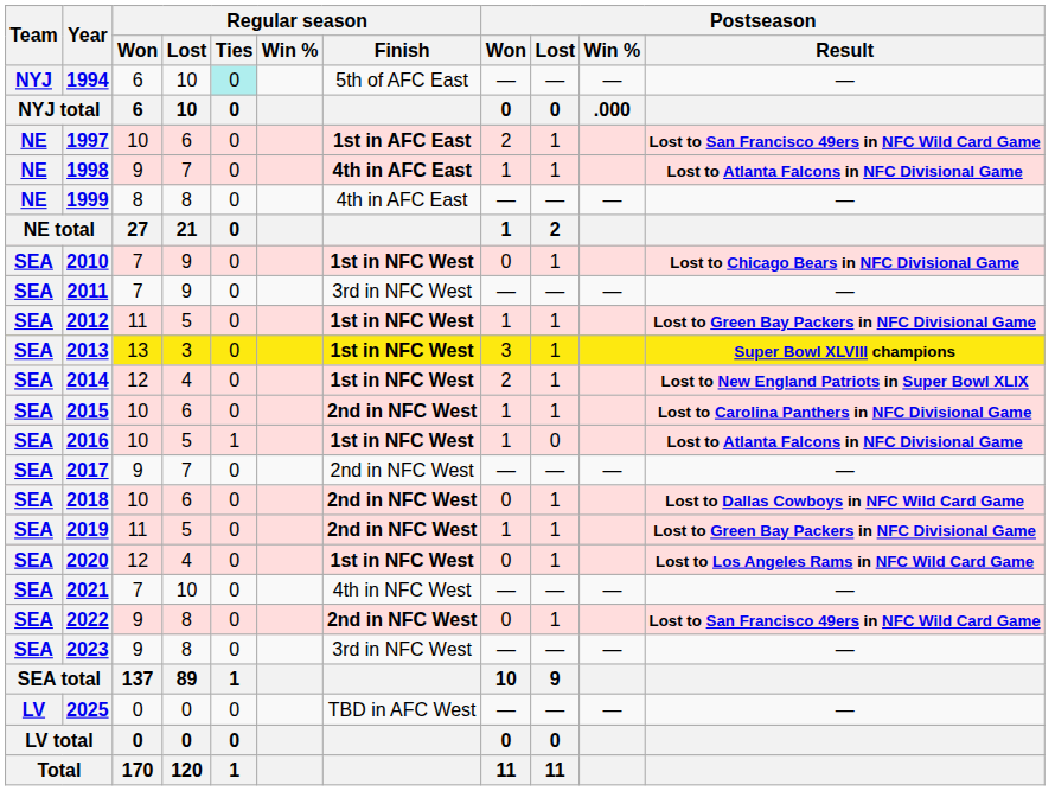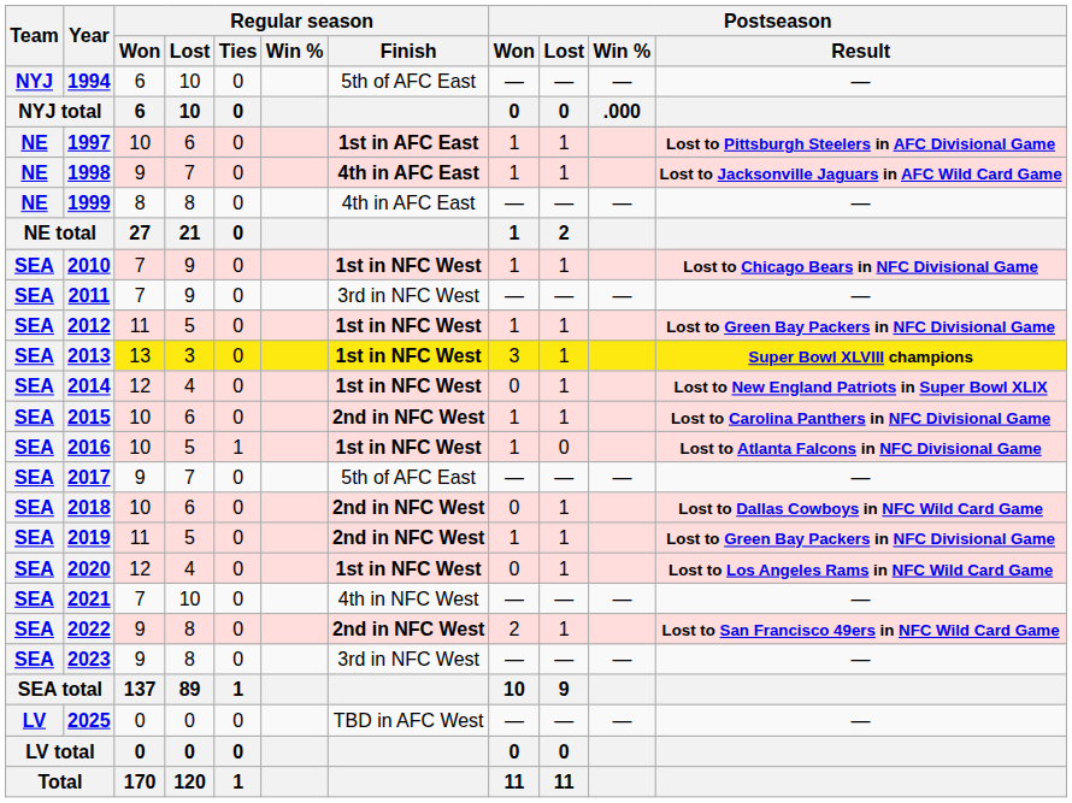 <table class="wikitable" style="font-size: 95%; text-align:center;">
 <tr>
 <th rowspan="2">Team</th>
 <th rowspan="2">Year</th>
 <th colspan="5">Regular season</th>
 <th colspan="4">Postseason</th>
 </tr>
 <tr>
 <th>Won</th>
 <th>Lost</th>
 <th>Ties</th>
 <th>Win %</th>
 <th>Finish</th>
 <th>Won</th>
 <th>Lost</th>
 <th>Win %</th>
 <th>Result</th>
 </tr>
 <tr>
 <th><a href='#'>NYJ</a></th>
 <th><a href='#'>1994</a></th>
 <td>6</td>
 <td>10</td>
-<td style="background: paleturquoise;">0</td>
+<td>0</td>
 <td></td>
 <td>5th of AFC East</td>
 <td>—</td>
 <td>—</td>
 <td>—</td>
 <td>—</td>
 </tr>
 <tr>
 <th colspan="2">NYJ total</th>
 <th>6</th>
 <th>10</th>
 <th>0</th>
 <th></th>
 <th></th>
 <th>0</th>
 <th>0</th>
 <th>.000</th>
 <th></th>
 </tr>
 <tr style="background:#fdd">
 <th><a href='#'>NE</a></th>
 <th><a href='#'>1997</a></th>
 <td>10</td>
 <td>6</td>
 <td>0</td>
 <td></td>
 <td><strong>1st in AFC East</strong></td>
-<td>2</td>
+<td>1</td>
 <td>1</td>
 <td></td>
-<td><small><strong>Lost to <a href='#'>San Francisco 49ers</a> in <a href='#'>NFC Wild Card Game</a></strong></small></td>
+<td><small><strong>Lost to <a href='#'>Pittsburgh Steelers</a> in <a href='#'>AFC Divisional Game</a></strong></small></td>
 </tr>
 <tr style="background:#fdd">
 <th><a href='#'>NE</a></th>
 <th><a href='#'>1998</a></th>
 <td>9</td>
 <td>7</td>
 <td>0</td>
 <td></td>
 <td><strong>4th in AFC East</strong></td>
 <td>1</td>
 <td>1</td>
 <td></td>
-<td><small><strong>Lost to <a href='#'>Atlanta Falcons</a> in <a href='#'>NFC Divisional Game</a></strong></small></td>
+<td><small><strong>Lost to <a href='#'>Jacksonville Jaguars</a> in <a href='#'>AFC Wild Card Game</a></strong></small></td>
 </tr>
 <tr>
 <th><a href='#'>NE</a></th>
 <th><a href='#'>1999</a></th>
 <td>8</td>
 <td>8</td>
 <td>0</td>
 <td></td>
 <td>4th in AFC East</td>
 <td>—</td>
 <td>—</td>
 <td>—</td>
 <td>—</td>
 </tr>
 <tr>
 <th colspan="2">NE total</th>
 <th>27</th>
 <th>21</th>
 <th>0</th>
 <th></th>
 <th></th>
 <th>1</th>
 <th>2</th>
 <th></th>
 <th></th>
 </tr>
 <tr style="background:#fdd">
 <th><a href='#'>SEA</a></th>
 <th><a href='#'>2010</a></th>
 <td>7</td>
 <td>9</td>
 <td>0</td>
 <td></td>
 <td><strong>1st in NFC West</strong></td>
-<td>0</td>
+<td>1</td>
 <td>1</td>
 <td></td>
 <td><small><strong>Lost to <a href='#'>Chicago Bears</a> in <a href='#'>NFC Divisional Game</a></strong></small></td>
 </tr>
 <tr>
 <th><a href='#'>SEA</a></th>
 <th><a href='#'>2011</a></th>
 <td>7</td>
 <td>9</td>
 <td>0</td>
 <td></td>
 <td>3rd in NFC West</td>
 <td>—</td>
 <td>—</td>
 <td>—</td>
 <td>—</td>
 </tr>
 <tr style="background:#fdd">
 <th><a href='#'>SEA</a></th>
 <th><a href='#'>2012</a></th>
 <td>11</td>
 <td>5</td>
 <td>0</td>
 <td></td>
 <td><strong>1st in NFC West</strong></td>
 <td>1</td>
 <td>1</td>
 <td></td>
 <td><small><strong>Lost to <a href='#'>Green Bay Packers</a> in <a href='#'>NFC Divisional Game</a></strong></small></td>
 </tr>
 <tr style="background:#FDE910">
 <th><a href='#'>SEA</a></th>
 <th><a href='#'>2013</a></th>
 <td>13</td>
 <td>3</td>
 <td>0</td>
 <td></td>
 <td><strong>1st in NFC West</strong></td>
 <td>3</td>
 <td>1</td>
 <td></td>
 <td><small><strong><a href='#'>Super Bowl XLVIII</a> champions</strong></small></td>
 </tr>
 <tr style="background:#fdd">
 <th><a href='#'>SEA</a></th>
 <th><a href='#'>2014</a></th>
 <td>12</td>
 <td>4</td>
 <td>0</td>
 <td></td>
 <td><strong>1st in NFC West</strong></td>
-<td>2</td>
+<td>0</td>
 <td>1</td>
 <td></td>
 <td><small><strong>Lost to <a href='#'>New England Patriots</a> in <a href='#'>Super Bowl XLIX</a></strong></small></td>
 </tr>
 <tr style="background:#fdd">
 <th><a href='#'>SEA</a></th>
 <th><a href='#'>2015</a></th>
 <td>10</td>
 <td>6</td>
 <td>0</td>
 <td></td>
 <td><strong>2nd in NFC West</strong></td>
 <td>1</td>
 <td>1</td>
 <td></td>
 <td><small><strong>Lost to <a href='#'>Carolina Panthers</a> in <a href='#'>NFC Divisional Game</a></strong></small></td>
 </tr>
 <tr style="background:#fdd">
 <th><a href='#'>SEA</a></th>
 <th><a href='#'>2016</a></th>
 <td>10</td>
 <td>5</td>
 <td>1</td>
 <td></td>
 <td><strong>1st in NFC West</strong></td>
 <td>1</td>
 <td>0</td>
 <td></td>
 <td><small><strong>Lost to <a href='#'>Atlanta Falcons</a> in <a href='#'>NFC Divisional Game</a></strong></small></td>
 </tr>
 <tr>
 <th><a href='#'>SEA</a></th>
 <th><a href='#'>2017</a></th>
 <td>9</td>
 <td>7</td>
 <td>0</td>
 <td></td>
-<td>2nd in NFC West</td>
+<td>5th of AFC East</td>
 <td>—</td>
 <td>—</td>
 <td>—</td>
 <td>—</td>
 </tr>
 <tr style="background:#fdd">
 <th><a href='#'>SEA</a></th>
 <th><a href='#'>2018</a></th>
 <td>10</td>
 <td>6</td>
 <td>0</td>
 <td></td>
 <td><strong>2nd in NFC West</strong></td>
 <td>0</td>
 <td>1</td>
 <td></td>
 <td><small><strong>Lost to <a href='#'>Dallas Cowboys</a> in <a href='#'>NFC Wild Card Game</a></strong></small></td>
 </tr>
 <tr style="background:#fdd">
 <th><a href='#'>SEA</a></th>
 <th><a href='#'>2019</a></th>
 <td>11</td>
 <td>5</td>
 <td>0</td>
 <td></td>
 <td><strong>2nd in NFC West</strong></td>
 <td>1</td>
 <td>1</td>
 <td></td>
 <td><small><strong>Lost to <a href='#'>Green Bay Packers</a> in <a href='#'>NFC Divisional Game</a></strong></small></td>
 </tr>
 <tr style="background:#fdd">
 <th><a href='#'>SEA</a></th>
 <th><a href='#'>2020</a></th>
 <td>12</td>
 <td>4</td>
 <td>0</td>
 <td></td>
 <td><strong>1st in NFC West</strong></td>
 <td>0</td>
 <td>1</td>
 <td></td>
 <td><small><strong>Lost to <a href='#'>Los Angeles Rams</a> in <a href='#'>NFC Wild Card Game</a></strong></small></td>
 </tr>
 <tr>
 <th><a href='#'>SEA</a></th>
 <th><a href='#'>2021</a></th>
 <td>7</td>
 <td>10</td>
 <td>0</td>
 <td></td>
 <td>4th in NFC West</td>
 <td>—</td>
 <td>—</td>
 <td>—</td>
 <td>—</td>
 </tr>
 <tr style="background:#fdd">
 <th><a href='#'>SEA</a></th>
 <th><a href='#'>2022</a></th>
 <td>9</td>
 <td>8</td>
 <td>0</td>
 <td></td>
 <td><strong>2nd in NFC West</strong></td>
-<td>0</td>
+<td>2</td>
 <td>1</td>
 <td></td>
 <td><small><strong>Lost to <a href='#'>San Francisco 49ers</a> in <a href='#'>NFC Wild Card Game</a></strong></small></td>
 </tr>
 <tr>
 <th><a href='#'>SEA</a></th>
 <th><a href='#'>2023</a></th>
 <td>9</td>
 <td>8</td>
 <td>0</td>
 <td></td>
 <td>3rd in NFC West</td>
 <td>—</td>
 <td>—</td>
 <td>—</td>
 <td>—</td>
 </tr>
 <tr>
 <th colspan="2">SEA total</th>
 <th>137</th>
 <th>89</th>
 <th>1</th>
 <th></th>
 <th></th>
 <th>10</th>
 <th>9</th>
 <th></th>
 <th></th>
 </tr>
 <tr>
 <th><a href='#'>LV</a></th>
 <th><a href='#'>2025</a></th>
 <td>0</td>
 <td>0</td>
 <td>0</td>
 <td></td>
 <td>TBD in AFC West</td>
 <td>—</td>
 <td>—</td>
 <td>—</td>
 <td>—</td>
 </tr>
 <tr>
 <th colspan="2">LV total</th>
 <th>0</th>
 <th>0</th>
 <th>0</th>
 <th></th>
 <th></th>
 <th>0</th>
 <th>0</th>
 <th></th>
 <th></th>
 </tr>
 <tr style="background: fdd:">
 <th colspan="2">Total</th>
 <th>170</th>
 <th>120</th>
 <th>1</th>
 <th></th>
 <th></th>
 <th>11</th>
 <th>11</th>
 <th></th>
 <th></th>
 </tr>
 </table>
